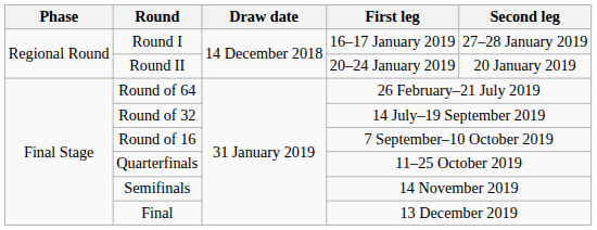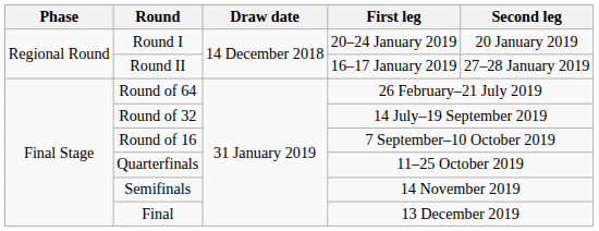 <table class="wikitable" style="text-align:center">
 <tr>
 <th>Phase</th>
 <th>Round</th>
 <th>Draw date</th>
 <th>First leg</th>
 <th>Second leg</th>
 </tr>
 <tr>
 <td rowspan=2>Regional Round</td>
 <td>Round I</td>
 <td rowspan=2>14 December 2018</td>
-<td>16–17 January 2019</td>
-<td>27–28 January 2019</td>
+<td>20–24 January 2019</td>
+<td>20 January 2019</td>
 </tr>
 <tr>
 <td>Round II</td>
-<td>20–24 January 2019</td>
-<td>20 January 2019</td>
+<td>16–17 January 2019</td>
+<td>27–28 January 2019</td>
 </tr>
 <tr>
 <td rowspan=6>Final Stage</td>
 <td>Round of 64</td>
 <td rowspan=6>31 January 2019</td>
 <td colspan=2>26 February–21 July 2019</td>
 </tr>
 <tr>
 <td>Round of 32</td>
 <td colspan=2>14 July–19 September 2019</td>
 </tr>
 <tr>
 <td>Round of 16</td>
 <td colspan=2>7 September–10 October 2019</td>
 </tr>
 <tr>
 <td>Quarterfinals</td>
 <td colspan=2>11–25 October 2019</td>
 </tr>
 <tr>
 <td>Semifinals</td>
 <td colspan=2>14 November 2019</td>
 </tr>
 <tr>
 <td>Final</td>
 <td colspan=2>13 December 2019</td>
 </tr>
 </table>
